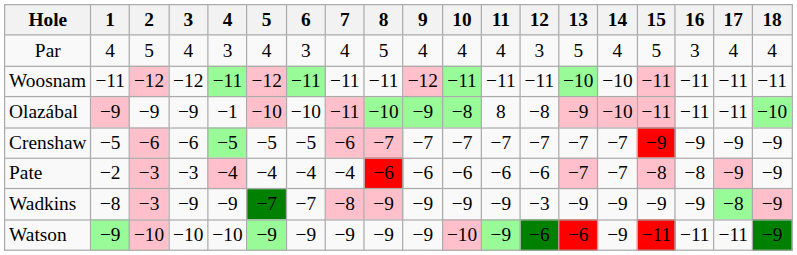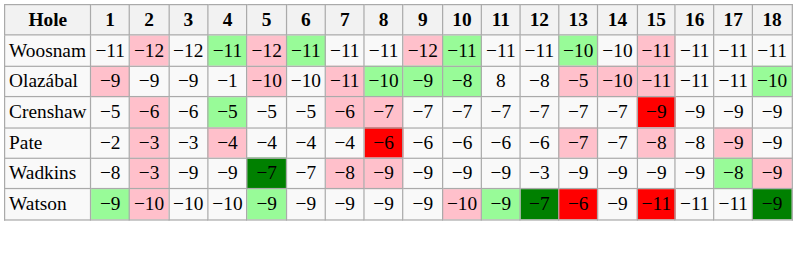 <table class="wikitable" style="text-align:center">
 <tr>
 <th>Hole</th>
 <th> 1 </th>
 <th> 2 </th>
 <th> 3 </th>
 <th> 4 </th>
 <th> 5 </th>
 <th> 6 </th>
 <th> 7 </th>
 <th> 8 </th>
 <th> 9 </th>
 <th>10</th>
 <th>11</th>
 <th>12</th>
 <th>13</th>
 <th>14</th>
 <th>15</th>
 <th>16</th>
 <th>17</th>
 <th>18</th>
-</tr>
-<tr>
-<td>Par</td>
-<td>4</td>
-<td>5</td>
-<td>4</td>
-<td>3</td>
-<td>4</td>
-<td>3</td>
-<td>4</td>
-<td>5</td>
-<td>4</td>
-<td>4</td>
-<td>4</td>
-<td>3</td>
-<td>5</td>
-<td>4</td>
-<td>5</td>
-<td>3</td>
-<td>4</td>
-<td>4</td>
 </tr>
 <tr>
 <td align=left> Woosnam</td>
 <td>−11</td>
 <td style="background: Pink;">−12</td>
 <td>−12</td>
 <td style="background: PaleGreen;">−11</td>
 <td style="background: Pink;">−12</td>
 <td style="background: PaleGreen;">−11</td>
 <td>−11</td>
 <td>−11</td>
 <td style="background: Pink;">−12</td>
 <td style="background: PaleGreen;">−11</td>
 <td>−11</td>
 <td>−11</td>
 <td style="background: PaleGreen;">−10</td>
 <td>−10</td>
 <td style="background: Pink;">−11</td>
 <td>−11</td>
 <td>−11</td>
 <td>−11</td>
 </tr>
 <tr>
 <td align=left> Olazábal</td>
 <td style="background: Pink;">−9</td>
 <td>−9</td>
 <td>−9</td>
 <td>−1</td>
 <td style="background: Pink;">−10</td>
 <td>−10</td>
 <td style="background: Pink;">−11</td>
 <td style="background: PaleGreen;">−10</td>
 <td style="background: PaleGreen;">−9</td>
 <td style="background: PaleGreen;">−8</td>
 <td>8</td>
 <td>−8</td>
-<td style="background: Pink;">−9</td>
+<td style="background: Pink;">−5</td>
 <td style="background: Pink;">−10</td>
 <td style="background: Pink;">−11</td>
 <td>−11</td>
 <td>−11</td>
 <td style="background: PaleGreen;">−10</td>
 </tr>
 <tr>
 <td align=left> Crenshaw</td>
 <td>−5</td>
 <td style="background: Pink;">−6</td>
 <td>−6</td>
 <td style="background: PaleGreen;">−5</td>
 <td>−5</td>
 <td>−5</td>
 <td style="background: Pink;">−6</td>
 <td style="background: Pink;">−7</td>
 <td>−7</td>
 <td>−7</td>
 <td>−7</td>
 <td>−7</td>
 <td>−7</td>
 <td>−7</td>
 <td style="background: Red;">−9</td>
 <td>−9</td>
 <td>−9</td>
 <td>−9</td>
 </tr>
 <tr>
 <td align=left> Pate</td>
 <td>−2</td>
 <td style="background: Pink;">−3</td>
 <td>−3</td>
 <td style="background: Pink;">−4</td>
 <td>−4</td>
 <td>−4</td>
 <td>−4</td>
 <td style="background: Red;">−6</td>
 <td>−6</td>
 <td>−6</td>
 <td>−6</td>
 <td>−6</td>
 <td style="background: Pink;">−7</td>
 <td>−7</td>
 <td style="background: Pink;">−8</td>
 <td>−8</td>
 <td style="background: Pink;">−9</td>
 <td>−9</td>
 </tr>
 <tr>
 <td align=left> Wadkins</td>
 <td>−8</td>
 <td style="background: Pink;">−3</td>
 <td>−9</td>
 <td>−9</td>
 <td style="background: Green;">−7</td>
 <td>−7</td>
 <td style="background: Pink;">−8</td>
 <td style="background: Pink;">−9</td>
 <td>−9</td>
 <td>−9</td>
 <td>−9</td>
 <td>−3</td>
 <td>−9</td>
 <td>−9</td>
 <td>−9</td>
 <td>−9</td>
 <td style="background: PaleGreen;">−8</td>
 <td style="background: Pink;">−9</td>
 </tr>
 <tr>
 <td align=left> Watson</td>
 <td style="background: PaleGreen;">−9</td>
 <td style="background: Pink;">−10</td>
 <td>−10</td>
 <td>−10</td>
 <td style="background: PaleGreen;">−9</td>
 <td>−9</td>
 <td>−9</td>
 <td>−9</td>
 <td>−9</td>
 <td style="background: Pink;">−10</td>
 <td style="background: PaleGreen;">−9</td>
-<td style="background: Green;">−6</td>
+<td style="background: Green;">−7</td>
 <td style="background: Red;">−6</td>
 <td>−9</td>
 <td style="background: Red;">−11</td>
 <td>−11</td>
 <td>−11</td>
 <td style="background: Green;">−9</td>
 </tr>
 </table>
